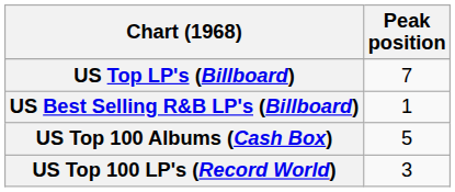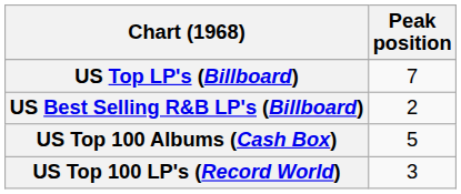 <table class="wikitable sortable plainrowheaders" style="text-align:center">
 <tr>
 <th scope="col">Chart (1968)</th>
 <th scope="col">Peak<br>position</th>
 </tr>
 <tr>
 </tr>
 <tr>
 <th scope="row">US <a href='#'>Top LP's</a> (<em><a href='#'>Billboard</a></em>)</th>
 <td>7</td>
 </tr>
 <tr>
 <th scope="row">US <a href='#'>Best Selling R&B LP's</a> (<em><a href='#'>Billboard</a></em>)</th>
-<td>1</td>
+<td>2</td>
 </tr>
 <tr>
 <th scope="row">US Top 100 Albums (<em><a href='#'>Cash Box</a></em>)</th>
 <td>5</td>
 </tr>
 <tr>
 <th scope="row">US Top 100 LP's (<em><a href='#'>Record World</a></em>)</th>
 <td>3</td>
 </tr>
 </table>
